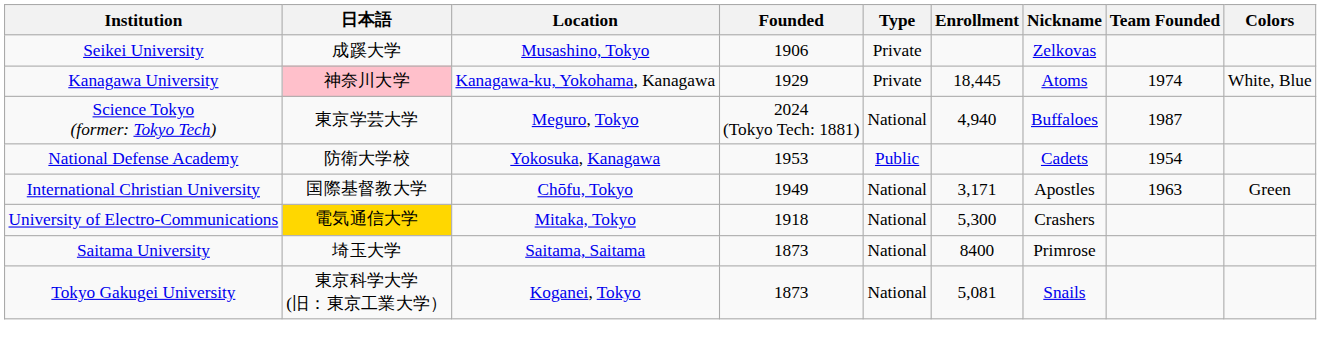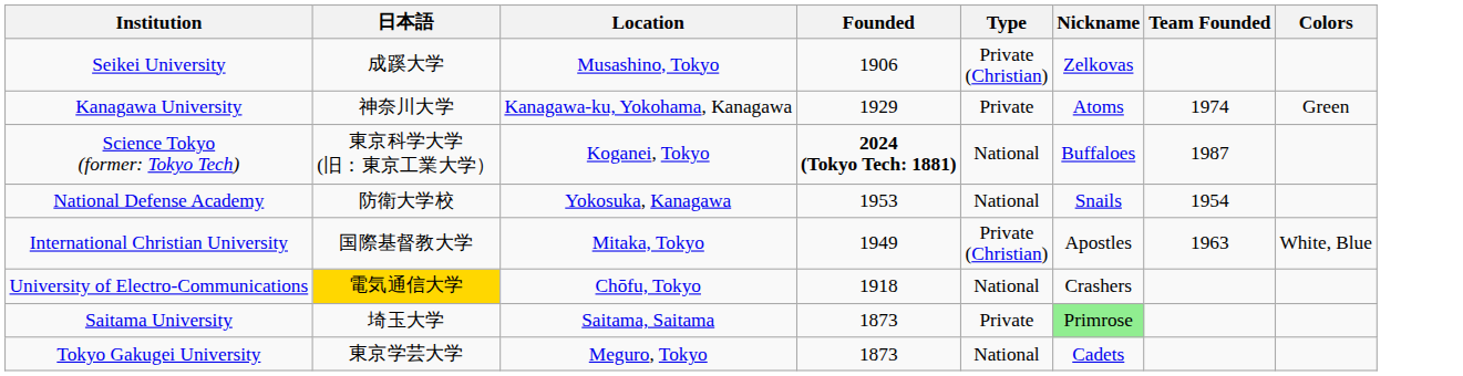 <table class="wikitable sortable" style="text-align: center;">
 <tr>
 <th>Institution</th>
 <th>日本語</th>
 <th>Location</th>
 <th>Founded</th>
 <th>Type</th>
-<th>Enrollment</th>
 <th>Nickname</th>
 <th>Team Founded</th>
 <th>Colors</th>
 </tr>
 <tr>
 <td><a href='#'>Seikei University</a></td>
 <td>成蹊大学</td>
 <td><a href='#'>Musashino, Tokyo</a></td>
 <td>1906</td>
-<td>Private</td>
-<td></td>
+<td>Private<br>(<a href='#'>Christian</a>)</td>
 <td><a href='#'>Zelkovas</a></td>
 <td></td>
 <td></td>
 </tr>
 <tr>
 <td><a href='#'>Kanagawa University</a></td>
-<td style="background: pink;">神奈川大学</td>
+<td>神奈川大学</td>
 <td><a href='#'>Kanagawa-ku, Yokohama</a>, Kanagawa</td>
 <td>1929</td>
 <td>Private</td>
-<td>18,445</td>
 <td><a href='#'>Atoms</a></td>
 <td>1974</td>
-<td>White, Blue</td>
+<td>Green</td>
 </tr>
 <tr>
 <td><a href='#'>Science Tokyo</a><br><em>(former: <a href='#'>Tokyo Tech</a>)</em></td>
-<td>東京学芸大学</td>
-<td><a href='#'>Meguro</a>, <a href='#'>Tokyo</a></td>
-<td>2024<br>(Tokyo Tech: 1881)</td>
+<td>東京科学大学<br>(旧：東京工業大学）</td>
+<td><a href='#'>Koganei</a>, <a href='#'>Tokyo</a></td>
+<td><strong>2024<br>(Tokyo Tech: 1881)</strong></td>
 <td>National</td>
-<td>4,940</td>
 <td><a href='#'>Buffaloes</a></td>
 <td>1987</td>
 <td></td>
 </tr>
 <tr>
 <td><a href='#'>National Defense Academy</a></td>
 <td>防衛大学校</td>
 <td><a href='#'>Yokosuka</a>, <a href='#'>Kanagawa</a></td>
 <td>1953</td>
-<td><a href='#'>Public</a></td>
-<td></td>
-<td><a href='#'>Cadets</a></td>
+<td>National</td>
+<td><a href='#'>Snails</a></td>
 <td>1954</td>
 <td></td>
 </tr>
 <tr>
 <td><a href='#'>International Christian University</a></td>
 <td>国際基督教大学</td>
-<td><a href='#'>Chōfu, Tokyo</a></td>
+<td><a href='#'>Mitaka, Tokyo</a></td>
 <td>1949</td>
-<td>National</td>
-<td>3,171</td>
+<td>Private<br>(<a href='#'>Christian</a>)</td>
 <td>Apostles</td>
 <td>1963</td>
-<td>Green</td>
+<td>White, Blue</td>
 </tr>
 <tr>
 <td><a href='#'>University of Electro-Communications</a></td>
 <td style="background: gold;">電気通信大学</td>
-<td><a href='#'>Mitaka, Tokyo</a></td>
+<td><a href='#'>Chōfu, Tokyo</a></td>
 <td>1918</td>
 <td>National</td>
-<td>5,300</td>
 <td>Crashers</td>
 <td></td>
 <td></td>
 </tr>
 <tr>
 <td><a href='#'>Saitama University</a></td>
 <td>埼玉大学</td>
 <td><a href='#'>Saitama, Saitama</a></td>
 <td>1873</td>
-<td>National</td>
-<td>8400</td>
-<td>Primrose</td>
+<td>Private</td>
+<td style="background: lightgreen;">Primrose</td>
 <td></td>
 <td></td>
 </tr>
 <tr>
 <td><a href='#'>Tokyo Gakugei University</a></td>
-<td>東京科学大学<br>(旧：東京工業大学）</td>
-<td><a href='#'>Koganei</a>, <a href='#'>Tokyo</a></td>
+<td>東京学芸大学</td>
+<td><a href='#'>Meguro</a>, <a href='#'>Tokyo</a></td>
 <td>1873</td>
 <td>National</td>
-<td>5,081</td>
-<td><a href='#'>Snails</a></td>
+<td><a href='#'>Cadets</a></td>
 <td></td>
 <td></td>
 </tr>
 </table>
